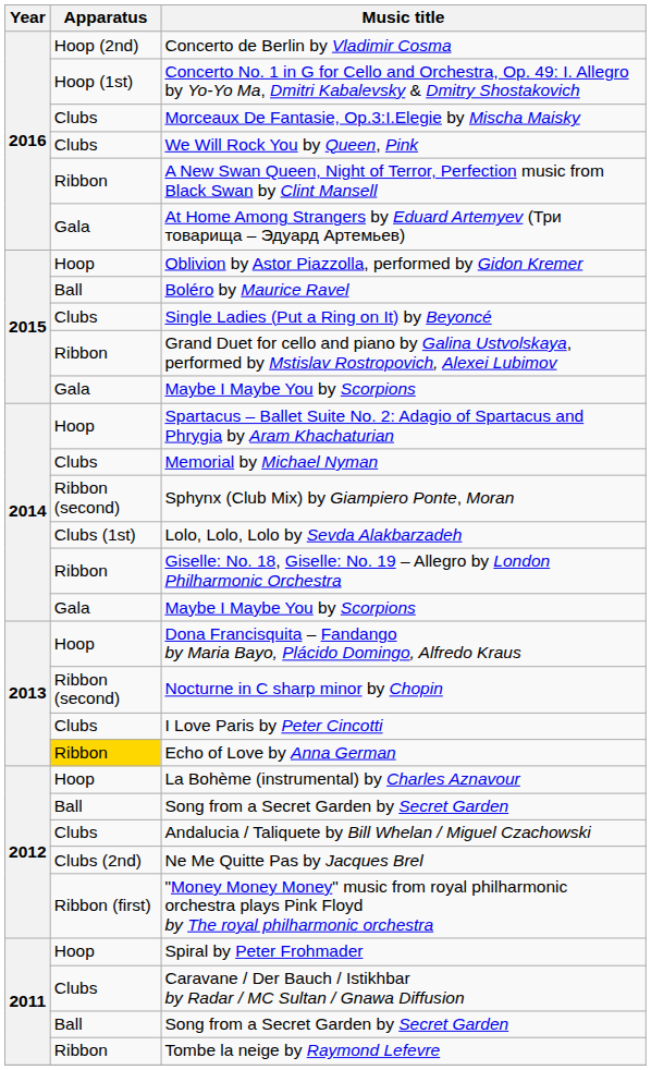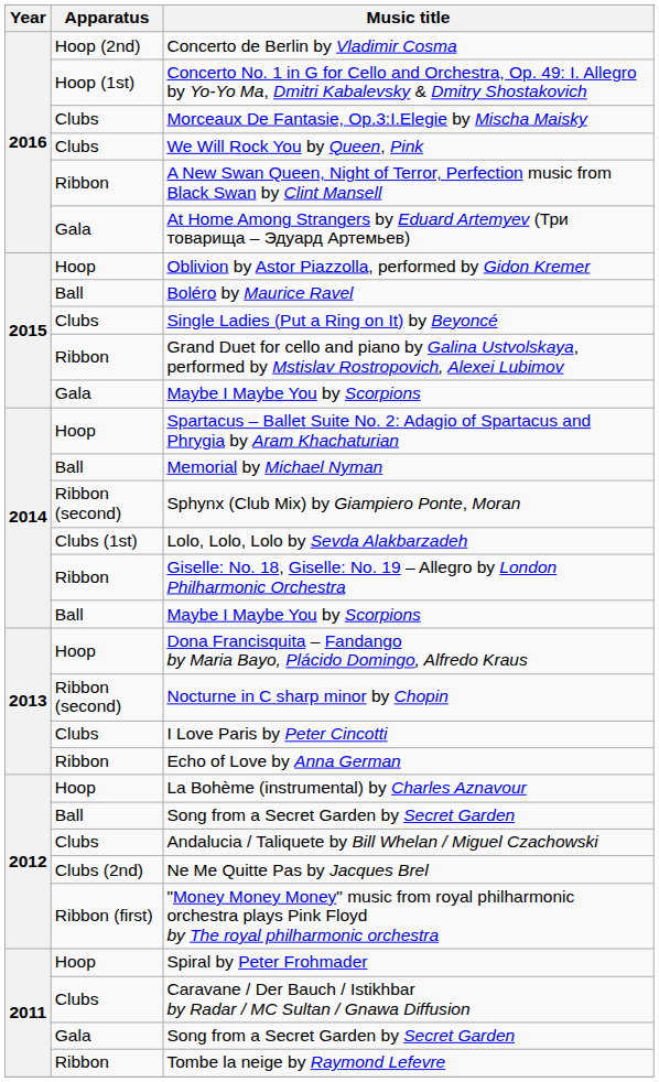 <table class="wikitable plainrowheaders">
 <tr>
 <th scope=col>Year</th>
 <th scope=col>Apparatus</th>
 <th scope=col>Music title</th>
 </tr>
 <tr>
 <th scope=row rowspan=6>2016</th>
 <td>Hoop (2nd)</td>
 <td>Concerto de Berlin by <em><a href='#'>Vladimir Cosma</a></em></td>
 </tr>
 <tr>
 <td>Hoop (1st)</td>
 <td><a href='#'>Concerto No. 1 in G for Cello and Orchestra, Op. 49: I. Allegro</a> by <em>Yo-Yo Ma</em>, <em><a href='#'>Dmitri Kabalevsky</a></em> & <em><a href='#'>Dmitry Shostakovich</a></em></td>
 </tr>
 <tr>
 <td>Clubs</td>
 <td><a href='#'>Morceaux De Fantasie, Op.3:I.Elegie</a> by <em><a href='#'>Mischa Maisky</a></em></td>
 </tr>
 <tr>
 <td>Clubs</td>
 <td><a href='#'>We Will Rock You</a> by <em><a href='#'>Queen</a></em>, <em><a href='#'>Pink</a></em></td>
 </tr>
 <tr>
 <td>Ribbon</td>
 <td><a href='#'>A New Swan Queen, Night of Terror, Perfection</a> music from <a href='#'>Black Swan</a> by <em><a href='#'>Clint Mansell</a></em></td>
 </tr>
 <tr>
 <td>Gala</td>
 <td><a href='#'>At Home Among Strangers</a> by <em><a href='#'>Eduard Artemyev</a></em> (Три товарища – Эдуард Артемьев)</td>
 </tr>
 <tr>
 <th scope=row rowspan=5>2015</th>
 <td>Hoop</td>
 <td><a href='#'>Oblivion</a> by <a href='#'>Astor Piazzolla</a>, performed by <em><a href='#'>Gidon Kremer</a></em></td>
 </tr>
 <tr>
 <td>Ball</td>
 <td><a href='#'>Boléro</a> by <em><a href='#'>Maurice Ravel</a></em></td>
 </tr>
 <tr>
 <td>Clubs</td>
 <td><a href='#'>Single Ladies (Put a Ring on It)</a> by <em><a href='#'>Beyoncé</a></em></td>
 </tr>
 <tr>
 <td>Ribbon</td>
 <td>Grand Duet for cello and piano by <em><a href='#'>Galina Ustvolskaya</a></em>, performed by <em><a href='#'>Mstislav Rostropovich</a>, <a href='#'>Alexei Lubimov</a></em></td>
 </tr>
 <tr>
 <td>Gala</td>
 <td><a href='#'>Maybe I Maybe You</a> by <em><a href='#'>Scorpions</a></em></td>
 </tr>
 <tr>
 <th scope=row rowspan=6>2014</th>
 <td>Hoop</td>
 <td><a href='#'>Spartacus – Ballet Suite No. 2: Adagio of Spartacus and Phrygia</a> by <em><a href='#'>Aram Khachaturian</a></em></td>
 </tr>
 <tr>
-<td>Clubs</td>
+<td>Ball</td>
 <td><a href='#'>Memorial</a> by <em><a href='#'>Michael Nyman</a></em></td>
 </tr>
 <tr>
 <td>Ribbon (second)</td>
 <td>Sphynx (Club Mix) by <em>Giampiero Ponte</em>, <em>Moran</em></td>
 </tr>
 <tr>
 <td>Clubs (1st)</td>
 <td>Lolo, Lolo, Lolo by <em><a href='#'>Sevda Alakbarzadeh</a></em></td>
 </tr>
 <tr>
 <td>Ribbon</td>
 <td><a href='#'>Giselle: No. 18</a>, <a href='#'>Giselle: No. 19</a> – Allegro by <em><a href='#'>London Philharmonic Orchestra</a></em></td>
 </tr>
 <tr>
-<td>Gala</td>
+<td>Ball</td>
 <td><a href='#'>Maybe I Maybe You</a> by <em><a href='#'>Scorpions</a></em></td>
 </tr>
 <tr>
 <th scope=row rowspan=4>2013</th>
 <td>Hoop</td>
 <td><a href='#'>Dona Francisquita</a> – <a href='#'>Fandango</a> <br><em>by Maria Bayo, <a href='#'>Plácido Domingo</a>, Alfredo Kraus</em></td>
 </tr>
 <tr>
 <td>Ribbon (second)</td>
 <td><a href='#'>Nocturne in C sharp minor</a> by <em><a href='#'>Chopin</a></em></td>
 </tr>
 <tr>
 <td>Clubs</td>
 <td>I Love Paris by <em><a href='#'>Peter Cincotti</a></em></td>
 </tr>
 <tr>
-<td style="background: gold;">Ribbon</td>
+<td>Ribbon</td>
 <td>Echo of Love by <em><a href='#'>Anna German</a></em></td>
 </tr>
 <tr>
 <th scope=row rowspan=5>2012</th>
 <td>Hoop</td>
 <td>La Bohème (instrumental) by <em><a href='#'>Charles Aznavour</a></em></td>
 </tr>
 <tr>
 <td>Ball</td>
 <td>Song from a Secret Garden by <em><a href='#'>Secret Garden</a></em></td>
 </tr>
 <tr>
 <td>Clubs</td>
 <td>Andalucia / Taliquete by <em>Bill Whelan / Miguel Czachowski</em></td>
 </tr>
 <tr>
 <td>Clubs (2nd)</td>
 <td>Ne Me Quitte Pas by <em>Jacques Brel</em></td>
 </tr>
 <tr>
 <td>Ribbon (first)</td>
 <td>"<a href='#'>Money Money Money</a>" music from royal philharmonic orchestra plays Pink Floyd <br> <em>by <a href='#'>The royal philharmonic orchestra</a></em></td>
 </tr>
 <tr>
 <th scope=row rowspan=4>2011</th>
 <td>Hoop</td>
 <td>Spiral by <a href='#'>Peter Frohmader</a></td>
 </tr>
 <tr>
 <td>Clubs</td>
 <td>Caravane / Der Bauch / Istikhbar <br><em>by Radar / MC Sultan / Gnawa Diffusion</em></td>
 </tr>
 <tr>
-<td>Ball</td>
+<td>Gala</td>
 <td>Song from a Secret Garden by <em><a href='#'>Secret Garden</a></em></td>
 </tr>
 <tr>
 <td>Ribbon</td>
 <td>Tombe la neige by <em><a href='#'>Raymond Lefevre</a></em></td>
 </tr>
 <tr>
 </tr>
 </table>
